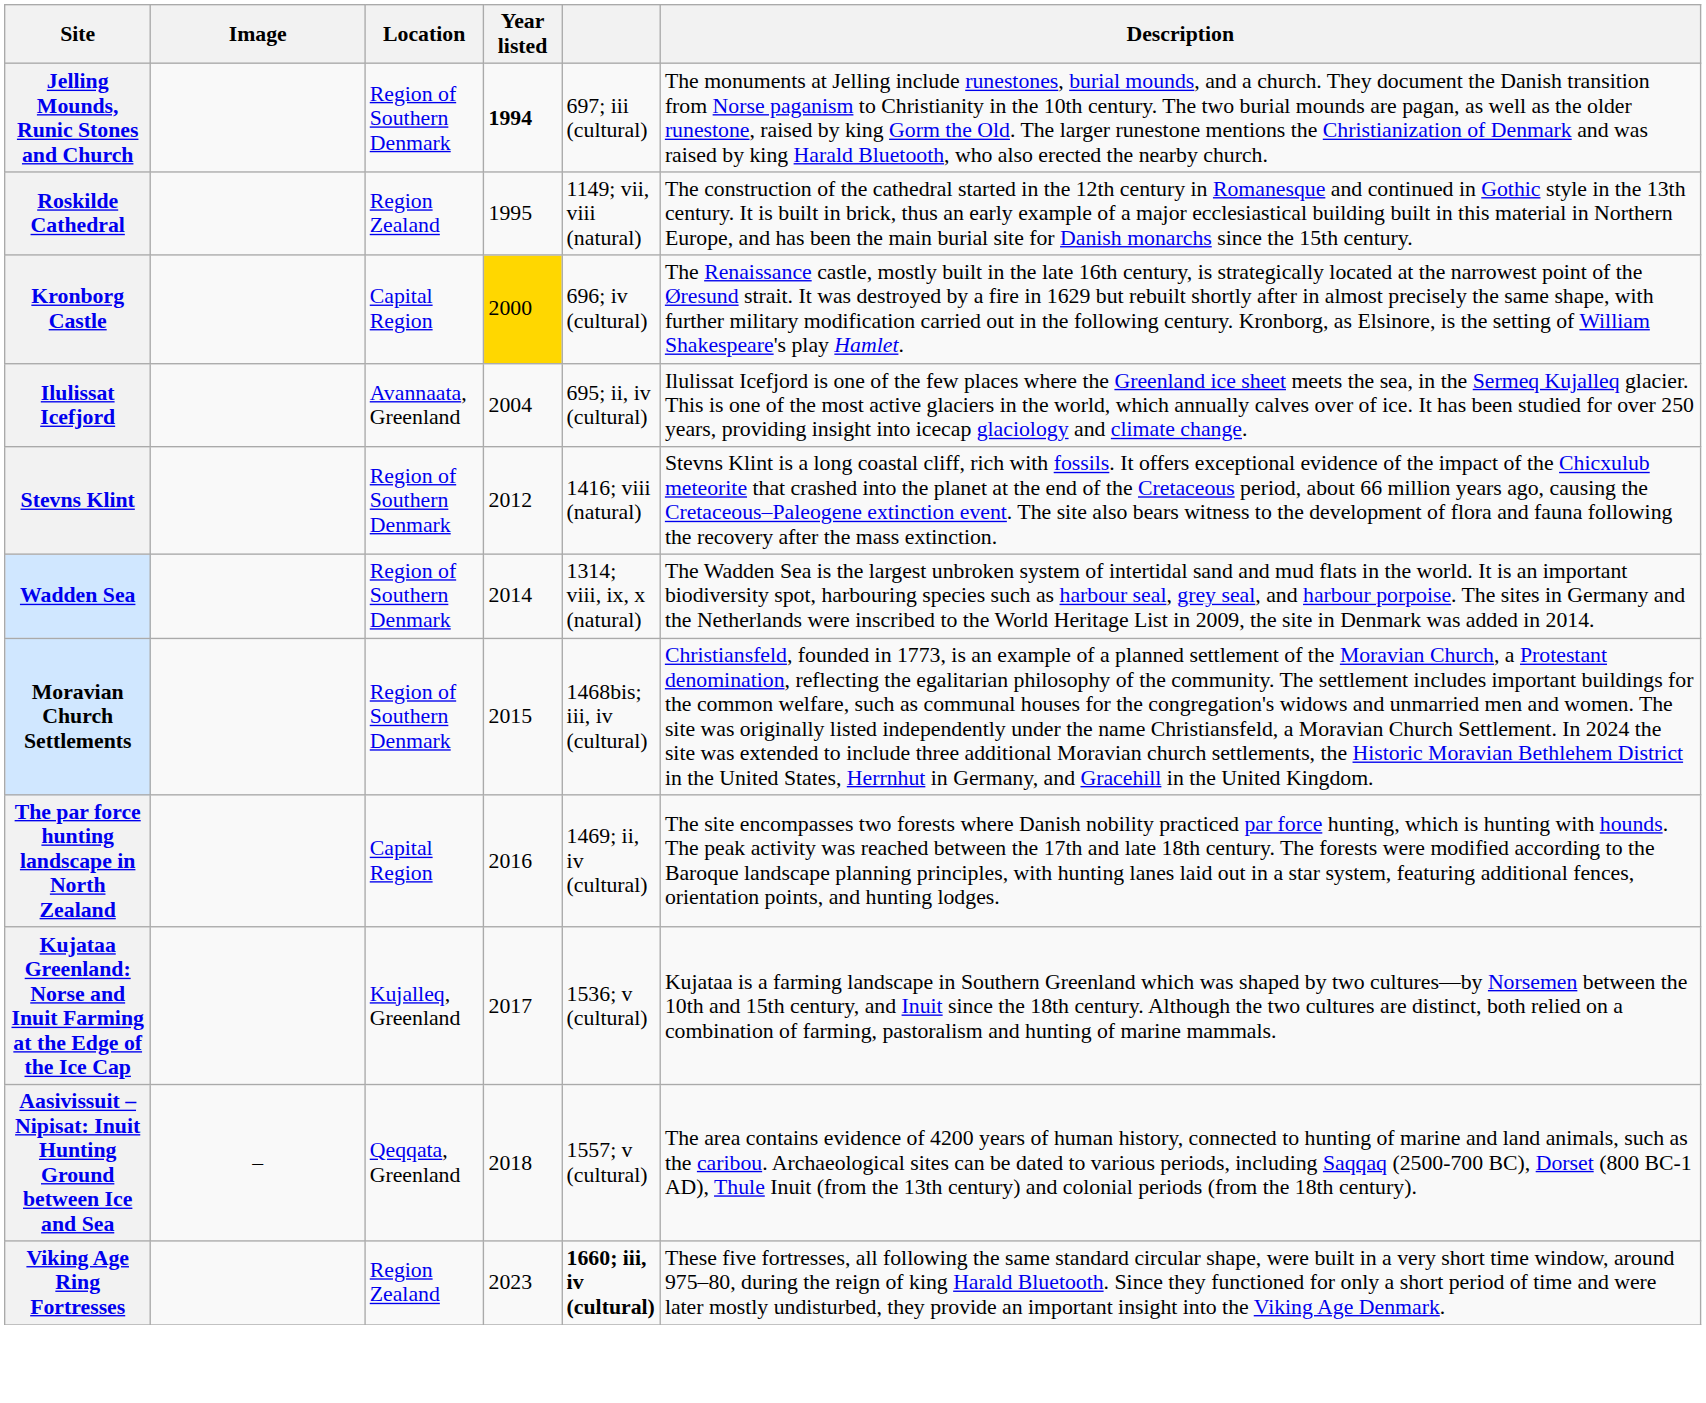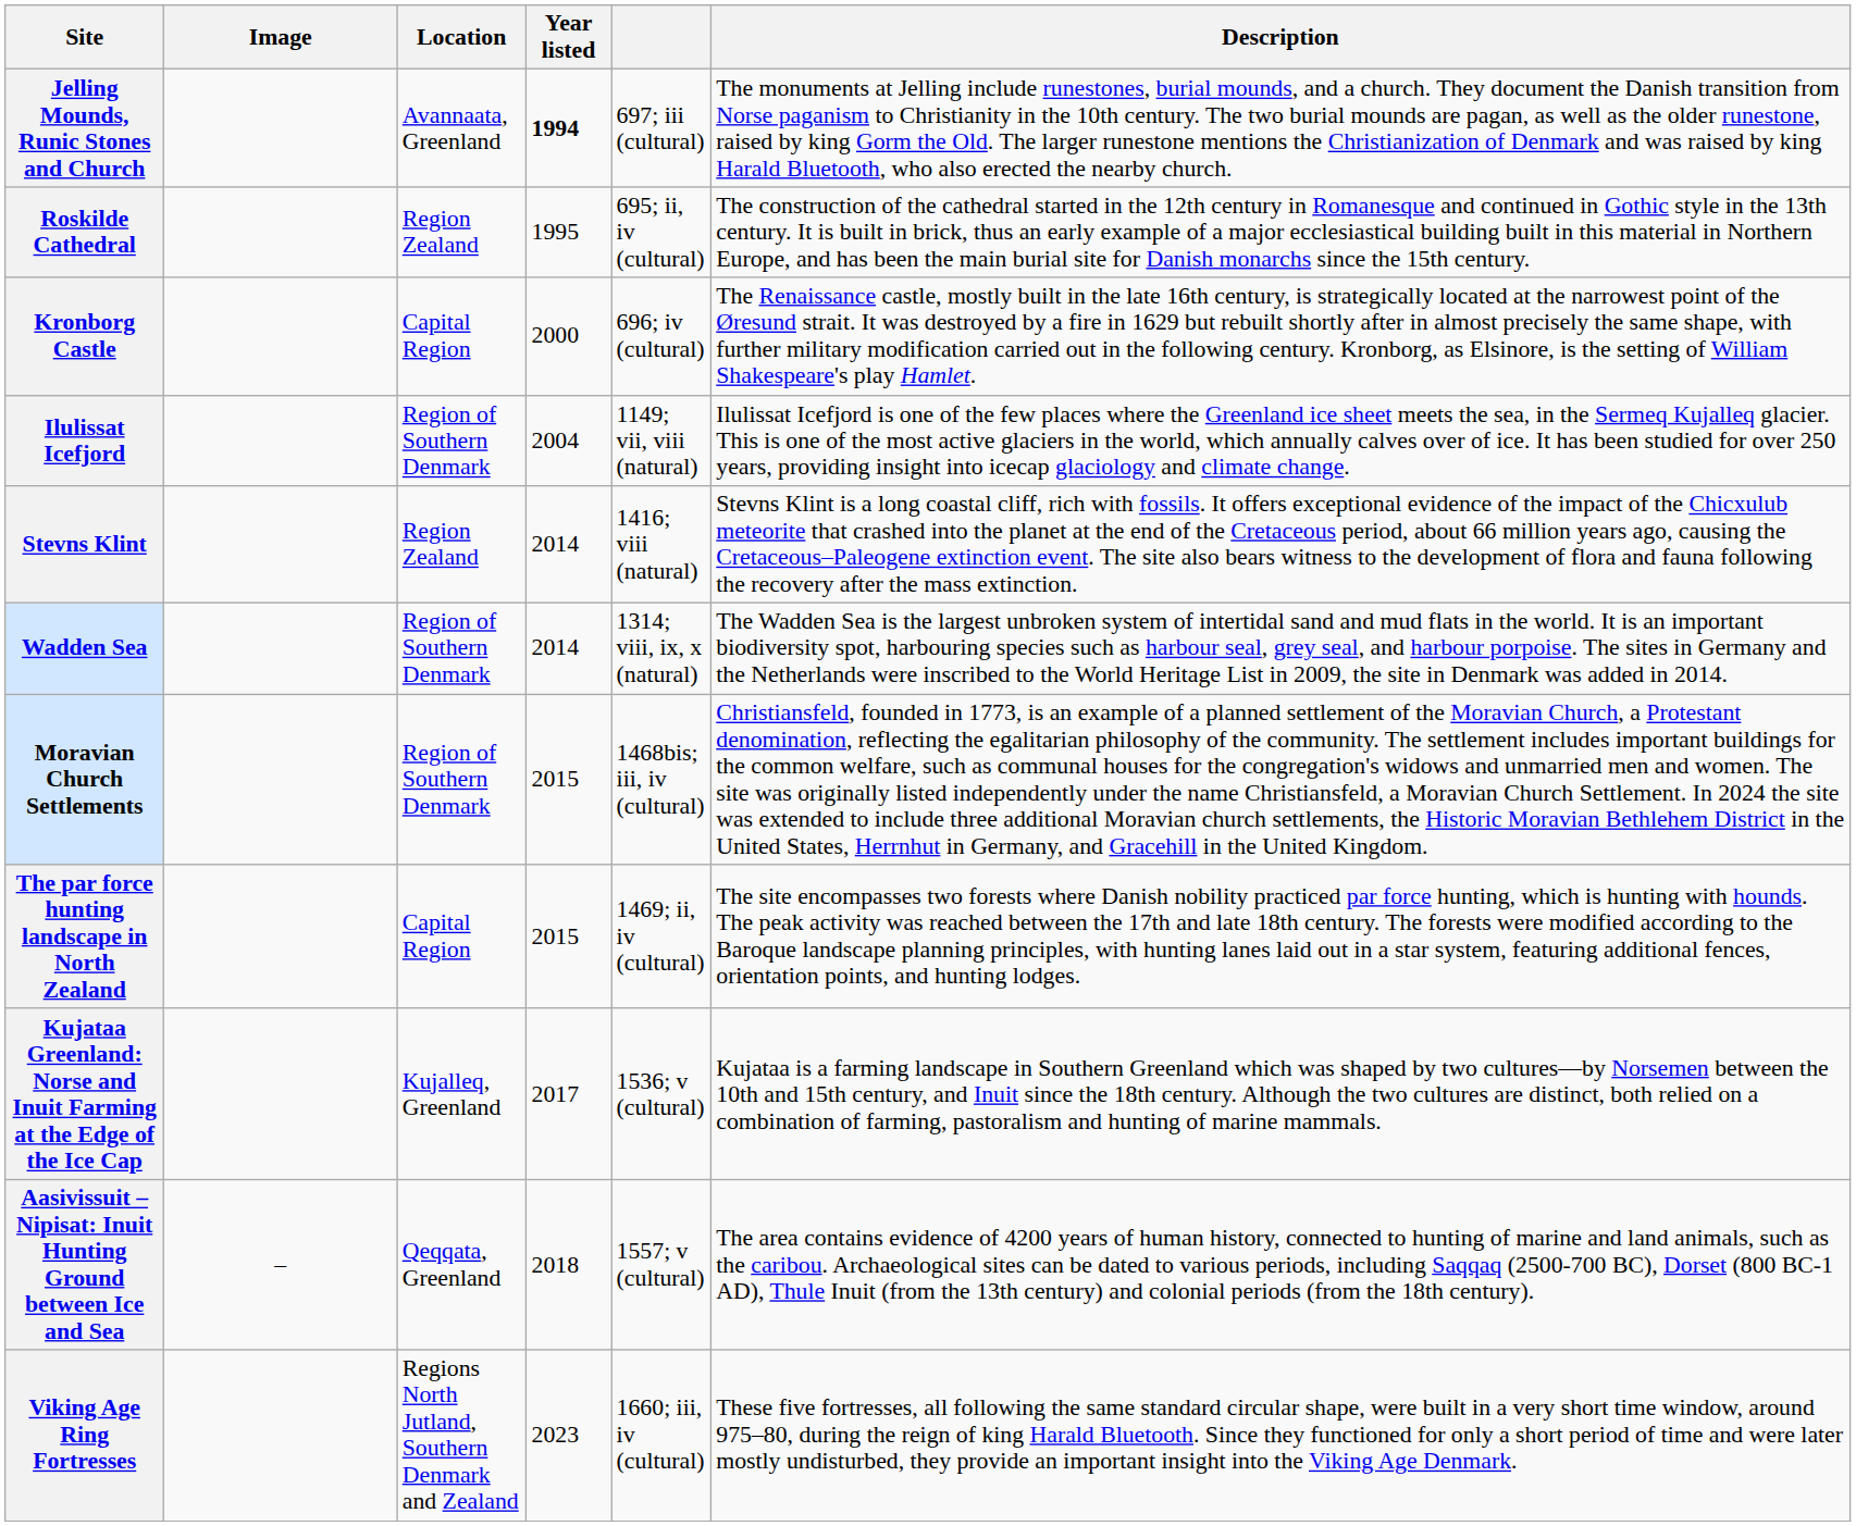 <table class="wikitable sortable plainrowheaders">
 <tr>
 <th style="width:100px;" scope="col">Site</th>
 <th class="unsortable"  style="width:150px;" scope="col">Image</th>
 <th style="width:80px;" scope="col">Location</th>
 <th style="width:50px;" scope="col">Year listed</th>
 <th style="width:60px;" scope="col" data-sort-type="number"></th>
 <th scope="col" class="unsortable">Description</th>
 </tr>
 <tr>
 <th scope="row"><a href='#'>Jelling Mounds, Runic Stones and Church</a></th>
 <td></td>
-<td><a href='#'>Region of Southern Denmark</a></td>
+<td><a href='#'>Avannaata</a>, Greenland</td>
 <td><strong>1994</strong></td>
 <td>697; iii (cultural)</td>
 <td>The monuments at Jelling include <a href='#'>runestones</a>, <a href='#'>burial mounds</a>, and a church. They document the Danish transition from <a href='#'>Norse paganism</a> to Christianity in the 10th century. The two burial mounds are pagan, as well as the older <a href='#'>runestone</a>, raised by king <a href='#'>Gorm the Old</a>. The larger runestone  mentions the <a href='#'>Christianization of Denmark</a> and was raised by king <a href='#'>Harald Bluetooth</a>, who also erected the nearby church.</td>
 </tr>
 <tr>
 <th scope="row"><a href='#'>Roskilde Cathedral</a></th>
 <td></td>
 <td><a href='#'>Region Zealand</a></td>
 <td>1995</td>
-<td>1149; vii, viii (natural)</td>
+<td>695; ii, iv (cultural)</td>
 <td>The construction of the cathedral started in the 12th century in <a href='#'>Romanesque</a> and continued in <a href='#'>Gothic</a> style in the 13th century. It is built in brick, thus an early example of a major ecclesiastical building built in this material in Northern Europe, and has been the main burial site for <a href='#'>Danish monarchs</a> since the 15th century.</td>
 </tr>
 <tr>
 <th scope="row"><a href='#'>Kronborg Castle</a></th>
 <td></td>
 <td><a href='#'>Capital Region</a></td>
-<td style="background: gold;">2000</td>
+<td>2000</td>
 <td>696; iv (cultural)</td>
 <td>The <a href='#'>Renaissance</a> castle, mostly built in the late 16th century, is strategically located at the narrowest point of the <a href='#'>Øresund</a> strait. It was destroyed by a fire in 1629 but rebuilt shortly after in almost precisely the same shape, with further military modification carried out in the following century. Kronborg, as Elsinore, is the setting of <a href='#'>William Shakespeare</a>'s play <em><a href='#'>Hamlet</a></em>.</td>
 </tr>
 <tr>
 <th scope="row"><a href='#'>Ilulissat Icefjord</a></th>
 <td></td>
-<td><a href='#'>Avannaata</a>, Greenland</td>
+<td><a href='#'>Region of Southern Denmark</a></td>
 <td>2004</td>
-<td>695; ii, iv (cultural)</td>
+<td>1149; vii, viii (natural)</td>
 <td>Ilulissat Icefjord is one of the few places where the <a href='#'>Greenland ice sheet</a> meets the sea, in the <a href='#'>Sermeq Kujalleq</a> glacier. This is one of the most active glaciers in the world, which annually calves over  of ice. It has been studied for over 250 years, providing insight into icecap <a href='#'>glaciology</a> and <a href='#'>climate change</a>.</td>
 </tr>
 <tr>
 <th scope="row"><a href='#'>Stevns Klint</a></th>
 <td></td>
-<td><a href='#'>Region of Southern Denmark</a></td>
-<td>2012</td>
+<td><a href='#'>Region Zealand</a></td>
+<td>2014</td>
 <td>1416; viii (natural)</td>
 <td>Stevns Klint is a  long coastal cliff, rich with <a href='#'>fossils</a>. It offers exceptional evidence of the impact of the <a href='#'>Chicxulub meteorite</a> that crashed into the planet at the end of the <a href='#'>Cretaceous</a> period, about 66 million years ago, causing the <a href='#'>Cretaceous–Paleogene extinction event</a>. The site also bears witness to the development of flora and fauna following the recovery after the mass extinction.</td>
 </tr>
 <tr>
 <th scope="row" style="background:#D0E7FF;"><a href='#'>Wadden Sea</a></th>
 <td></td>
 <td><a href='#'>Region of Southern Denmark</a></td>
 <td>2014</td>
 <td>1314; viii, ix, x (natural)</td>
 <td>The Wadden Sea is the largest unbroken system of intertidal sand and mud flats in the world. It is an important biodiversity spot, harbouring species such as <a href='#'>harbour seal</a>, <a href='#'>grey seal</a>, and <a href='#'>harbour porpoise</a>. The sites in Germany and the Netherlands were inscribed to the World Heritage List in 2009, the site in Denmark was added in 2014.</td>
 </tr>
 <tr>
 <th scope="row" style="background:#D0E7FF;">Moravian Church Settlements</th>
 <td></td>
 <td><a href='#'>Region of Southern Denmark</a></td>
 <td>2015</td>
 <td>1468bis; iii, iv (cultural)</td>
 <td><a href='#'>Christiansfeld</a>, founded in 1773, is an example of a planned settlement of the <a href='#'>Moravian Church</a>, a <a href='#'>Protestant denomination</a>, reflecting the egalitarian philosophy of the community. The settlement includes important buildings for the common welfare, such as communal houses for the congregation's widows and unmarried men and women. The site was originally listed independently under the name Christiansfeld, a Moravian Church Settlement. In 2024 the site was extended to include three additional Moravian church settlements, the <a href='#'>Historic Moravian Bethlehem District</a> in the United States, <a href='#'>Herrnhut</a> in Germany, and <a href='#'>Gracehill</a> in the United Kingdom.</td>
 </tr>
 <tr>
 <th scope="row"><a href='#'>The par force hunting landscape in North Zealand</a></th>
 <td></td>
 <td><a href='#'>Capital Region</a></td>
-<td>2016</td>
+<td>2015</td>
 <td>1469; ii, iv (cultural)</td>
 <td>The site encompasses two forests where Danish nobility practiced <a href='#'>par force</a> hunting, which is hunting with <a href='#'>hounds</a>. The peak activity was reached between the 17th and late 18th century. The forests were modified according to the Baroque landscape planning principles, with hunting lanes laid out in a star system, featuring additional fences, orientation points, and hunting lodges.</td>
 </tr>
 <tr>
 <th scope="row"><a href='#'>Kujataa Greenland: Norse and Inuit Farming at the Edge of the Ice Cap</a></th>
 <td></td>
 <td><a href='#'>Kujalleq</a>, Greenland</td>
 <td>2017</td>
 <td>1536; v (cultural)</td>
 <td>Kujataa is a farming landscape in Southern Greenland which was shaped by two cultures—by <a href='#'>Norsemen</a> between the 10th and 15th century, and <a href='#'>Inuit</a> since the 18th century. Although the two cultures are distinct, both relied on a combination of farming, pastoralism and hunting of marine mammals.</td>
 </tr>
 <tr>
 <th scope="row"><a href='#'>Aasivissuit – Nipisat: Inuit Hunting Ground between Ice and Sea</a></th>
 <td align=center>–</td>
 <td><a href='#'>Qeqqata</a>, Greenland</td>
 <td>2018</td>
 <td>1557; v (cultural)</td>
 <td>The area contains evidence of 4200 years of human history, connected to hunting of marine and land animals, such as the <a href='#'>caribou</a>. Archaeological sites can be dated to various periods, including <a href='#'>Saqqaq</a> (2500-700 BC), <a href='#'>Dorset</a> (800 BC-1 AD), <a href='#'>Thule</a> Inuit (from the 13th century) and colonial periods (from the 18th century).</td>
 </tr>
 <tr>
 <th scope="row"><a href='#'>Viking Age Ring Fortresses</a></th>
 <td></td>
-<td><a href='#'>Region Zealand</a></td>
+<td>Regions <a href='#'>North Jutland</a>, <a href='#'>Southern Denmark</a> and <a href='#'>Zealand</a></td>
 <td>2023</td>
-<td><strong>1660; iii, iv (cultural)</strong></td>
+<td>1660; iii, iv (cultural)</td>
 <td>These five fortresses, all following the same standard circular shape, were built in a very short time window, around 975–80, during the reign of king <a href='#'>Harald Bluetooth</a>. Since they functioned for only a short period of time and were later mostly undisturbed, they provide an important insight into the <a href='#'>Viking Age Denmark</a>.</td>
 </tr>
 <tr>
 </tr>
 </table>
